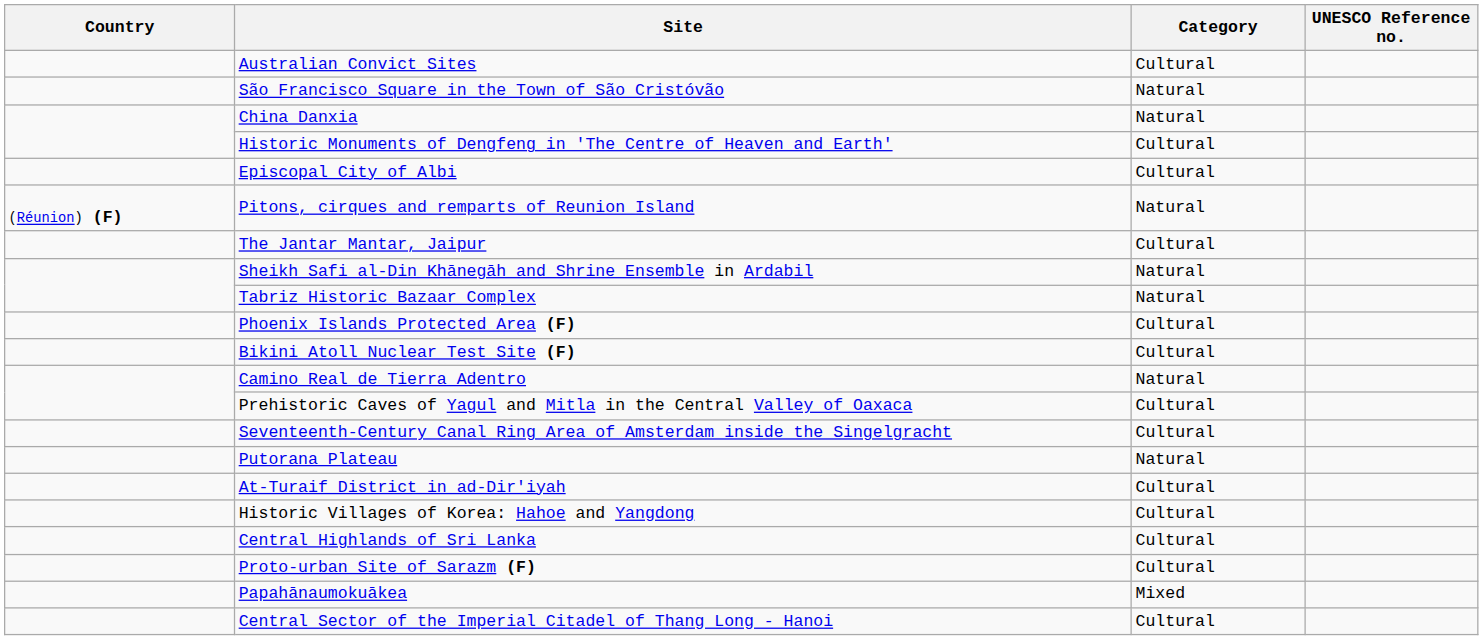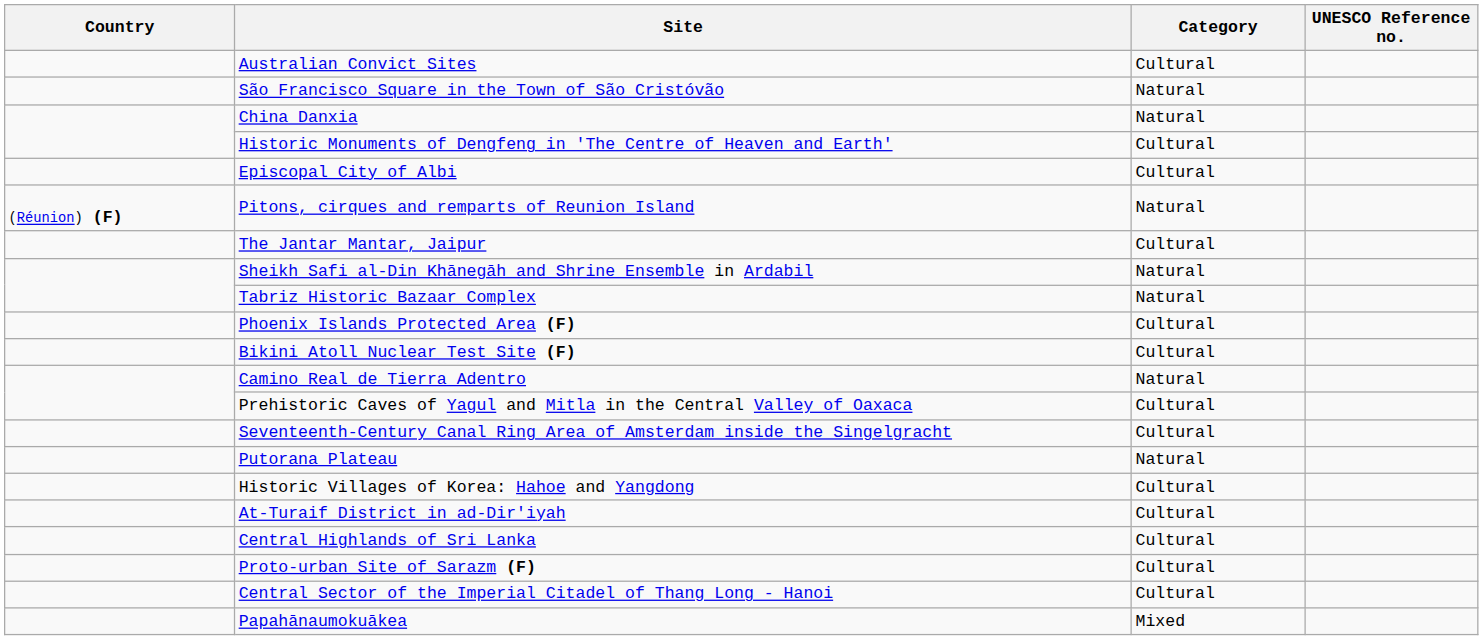 <table class="wikitable sortable" style="font-size:100%;">
 <tr>
 <th scope="col" width="175">Country</th>
 <th scope="col" width="700">Site</th>
 <th scope="col" width="130">Category</th>
 <th scope="col" width="130">UNESCO Reference no.</th>
 </tr>
 <tr>
 <td></td>
 <td><a href='#'>Australian Convict Sites</a></td>
 <td>Cultural</td>
 <td></td>
 </tr>
 <tr>
 <td></td>
 <td><a href='#'>São Francisco Square in the Town of São Cristóvão</a></td>
 <td>Natural</td>
 <td></td>
 </tr>
 <tr>
 <td rowspan="2"></td>
 <td><a href='#'>China Danxia</a></td>
 <td>Natural</td>
 <td></td>
 </tr>
 <tr>
 <td><a href='#'>Historic Monuments of Dengfeng in 'The Centre of Heaven and Earth'</a></td>
 <td>Cultural</td>
 <td></td>
 </tr>
 <tr>
 <td></td>
 <td><a href='#'>Episcopal City of Albi</a></td>
 <td>Cultural</td>
 <td></td>
 </tr>
 <tr>
 <td><br><small>(<a href='#'>Réunion</a>)</small> <strong>(F)</strong></td>
 <td><a href='#'>Pitons, cirques and remparts of Reunion Island</a></td>
 <td>Natural</td>
 <td></td>
 </tr>
 <tr>
 <td></td>
 <td><a href='#'>The Jantar Mantar, Jaipur</a></td>
 <td>Cultural</td>
 <td></td>
 </tr>
 <tr>
 <td rowspan="2"></td>
 <td><a href='#'>Sheikh Safi al-Din Khānegāh and Shrine Ensemble</a> in <a href='#'>Ardabil</a></td>
 <td>Natural</td>
 <td></td>
 </tr>
 <tr>
 <td><a href='#'>Tabriz Historic Bazaar Complex</a></td>
 <td>Natural</td>
 <td></td>
 </tr>
 <tr>
 <td></td>
 <td><a href='#'>Phoenix Islands Protected Area</a> <strong>(F)</strong></td>
 <td>Cultural</td>
 <td></td>
 </tr>
 <tr>
 <td></td>
 <td><a href='#'>Bikini Atoll Nuclear Test Site</a> <strong>(F)</strong></td>
 <td>Cultural</td>
 <td></td>
 </tr>
 <tr>
 <td rowspan="2"></td>
 <td><a href='#'>Camino Real de Tierra Adentro</a></td>
 <td>Natural</td>
 <td></td>
 </tr>
 <tr>
 <td>Prehistoric Caves of <a href='#'>Yagul</a> and <a href='#'>Mitla</a> in the Central <a href='#'>Valley of Oaxaca</a></td>
 <td>Cultural</td>
 <td></td>
 </tr>
 <tr>
 <td></td>
 <td><a href='#'>Seventeenth-Century Canal Ring Area of Amsterdam inside the Singelgracht</a></td>
 <td>Cultural</td>
 <td></td>
 </tr>
 <tr>
 <td></td>
 <td><a href='#'>Putorana Plateau</a></td>
 <td>Natural</td>
 <td></td>
 </tr>
 <tr>
 <td></td>
-<td><a href='#'>At-Turaif District in ad-Dir'iyah</a></td>
+<td>Historic Villages of Korea: <a href='#'>Hahoe</a> and <a href='#'>Yangdong</a></td>
 <td>Cultural</td>
 <td></td>
 </tr>
 <tr>
 <td></td>
-<td>Historic Villages of Korea: <a href='#'>Hahoe</a> and <a href='#'>Yangdong</a></td>
+<td><a href='#'>At-Turaif District in ad-Dir'iyah</a></td>
 <td>Cultural</td>
 <td></td>
 </tr>
 <tr>
 <td></td>
 <td><a href='#'>Central Highlands of Sri Lanka</a></td>
 <td>Cultural</td>
 <td></td>
 </tr>
 <tr>
 <td></td>
 <td><a href='#'>Proto-urban Site of Sarazm</a> <strong>(F)</strong></td>
 <td>Cultural</td>
 <td></td>
 </tr>
 <tr>
 <td></td>
+<td><a href='#'>Central Sector of the Imperial Citadel of Thang Long - Hanoi</a></td>
+<td>Cultural</td>
+<td></td>
+</tr>
+<tr>
+<td></td>
 <td><a href='#'>Papahānaumokuākea</a></td>
 <td>Mixed</td>
 <td></td>
 </tr>
-<tr>
-<td></td>
-<td><a href='#'>Central Sector of the Imperial Citadel of Thang Long - Hanoi</a></td>
-<td>Cultural</td>
-<td></td>
-</tr>
 </table>
